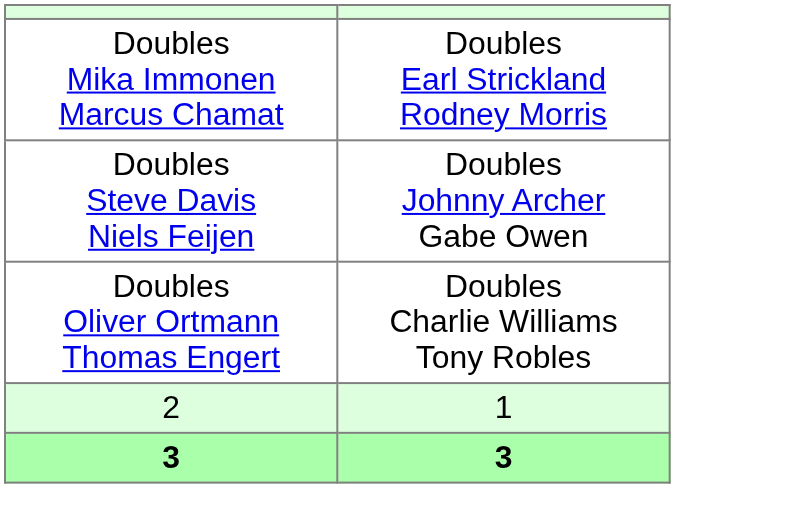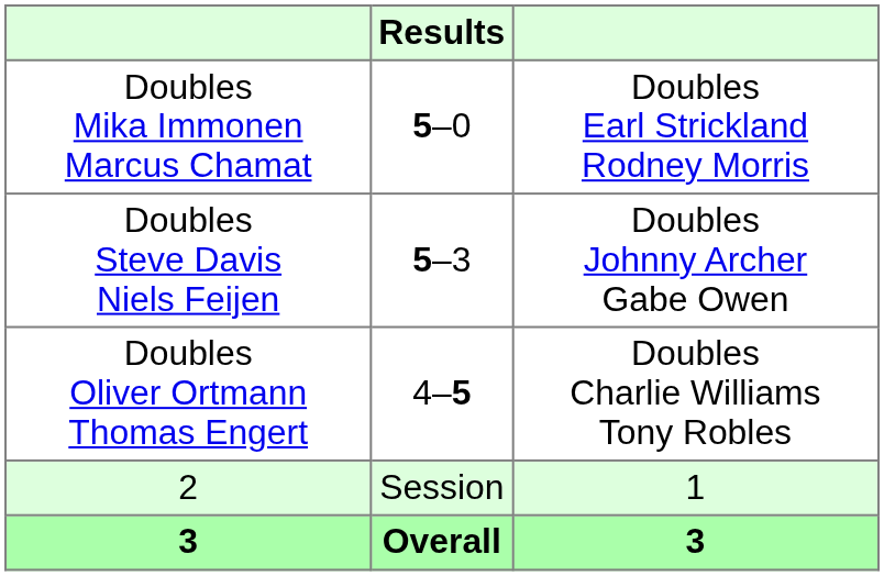 <table border="1" cellpadding="3" style="border-collapse: collapse;">
 <tr bgcolor="#ddffdd">
 <th width="160"></th>
+<th>Results</th>
 <th width="160"></th>
 </tr>
 <tr>
 <td align="center">Doubles<br><a href='#'>Mika Immonen</a><br><a href='#'>Marcus Chamat</a></td>
+<td align="center"><strong>5</strong>–0</td>
 <td align="center">Doubles<br><a href='#'>Earl Strickland</a><br><a href='#'>Rodney Morris</a></td>
 </tr>
 <tr>
 <td align="center">Doubles<br><a href='#'>Steve Davis</a><br><a href='#'>Niels Feijen</a></td>
+<td align="center"><strong>5</strong>–3</td>
 <td align="center">Doubles<br><a href='#'>Johnny Archer</a><br>Gabe Owen</td>
 </tr>
 <tr>
 <td align="center">Doubles<br><a href='#'>Oliver Ortmann</a><br><a href='#'>Thomas Engert</a></td>
+<td align="center">4–<strong>5</strong></td>
 <td align="center">Doubles<br>Charlie Williams<br>Tony Robles</td>
 </tr>
 <tr bgcolor="#ddffdd">
 <td align="center">2</td>
+<td align="center">Session</td>
 <td align="center">1</td>
 </tr>
 <tr bgcolor="#aaffaa">
 <th align="center">3</th>
+<th align="center">Overall</th>
 <th align="center">3</th>
 </tr>
 </table>
